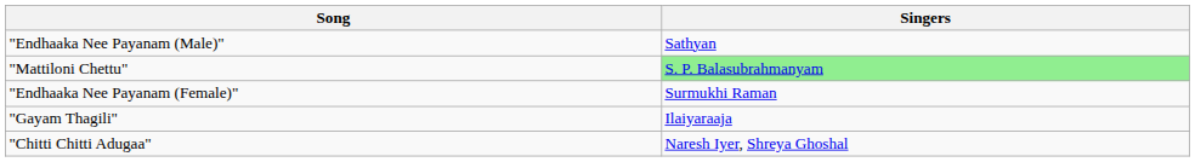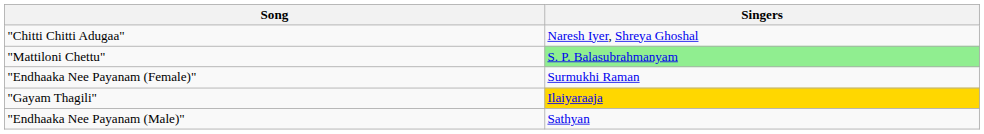 <table class="wikitable" style="Width:60%">
 <tr>
 <th>Song</th>
 <th>Singers</th>
 </tr>
 <tr>
-<td>"Endhaaka Nee Payanam (Male)"</td>
-<td><a href='#'>Sathyan</a></td>
+<td>"Chitti Chitti Adugaa"</td>
+<td><a href='#'>Naresh Iyer</a>, <a href='#'>Shreya Ghoshal</a></td>
 </tr>
 <tr>
 <td>"Mattiloni Chettu"</td>
 <td style="background: lightgreen;"><a href='#'>S. P. Balasubrahmanyam</a></td>
 </tr>
 <tr>
 <td>"Endhaaka Nee Payanam (Female)"</td>
 <td><a href='#'>Surmukhi Raman</a></td>
 </tr>
 <tr>
 <td>"Gayam Thagili"</td>
-<td><a href='#'>Ilaiyaraaja</a></td>
+<td style="background: gold;"><a href='#'>Ilaiyaraaja</a></td>
 </tr>
 <tr>
-<td>"Chitti Chitti Adugaa"</td>
-<td><a href='#'>Naresh Iyer</a>, <a href='#'>Shreya Ghoshal</a></td>
+<td>"Endhaaka Nee Payanam (Male)"</td>
+<td><a href='#'>Sathyan</a></td>
 </tr>
 </table>
